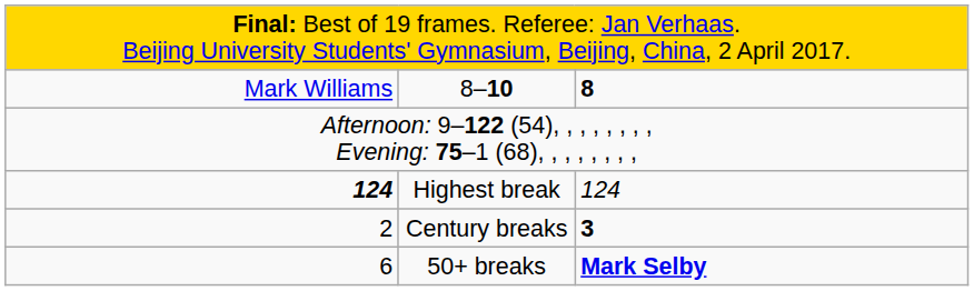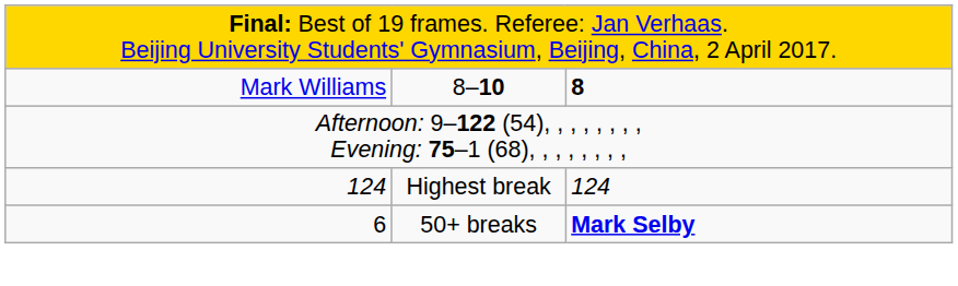 <table class="wikitable" style="font-size: 90%; margin: 1em auto 1em auto;">
 <tr>
 <td colspan="3" align="center" bgcolor="#ffd700"><strong>Final:</strong> Best of 19 frames. Referee: <a href='#'>Jan Verhaas</a>.<br><a href='#'>Beijing University Students' Gymnasium</a>, <a href='#'>Beijing</a>, <a href='#'>China</a>, 2 April 2017.</td>
 </tr>
 <tr>
 <td width="230" align="right"><a href='#'>Mark Williams</a><br></td>
 <td width="100" align="center">8–<strong>10</strong></td>
 <td><strong>8</strong></td>
 </tr>
 <tr>
 <td colspan="3" align="center" style="font-size: 100%"><em>Afternoon:</em> 9–<strong>122</strong> (54), , , , , , , ,  <br><em>Evеning:</em> <strong>75</strong>–1 (68), , , , , , , , </td>
 </tr>
 <tr>
-<td align="right"><strong><em>124</em></strong></td>
+<td align="right"><em>124</em></td>
 <td align="center">Highest break</td>
 <td><em>124</em></td>
-</tr>
-<tr>
-<td align="right">2</td>
-<td align="center">Century breaks</td>
-<td><strong>3</strong></td>
 </tr>
 <tr>
 <td align="right">6</td>
 <td align="center">50+ breaks</td>
 <td width="230"><strong><a href='#'>Mark Selby</a></strong><br></td>
 </tr>
 </table>
